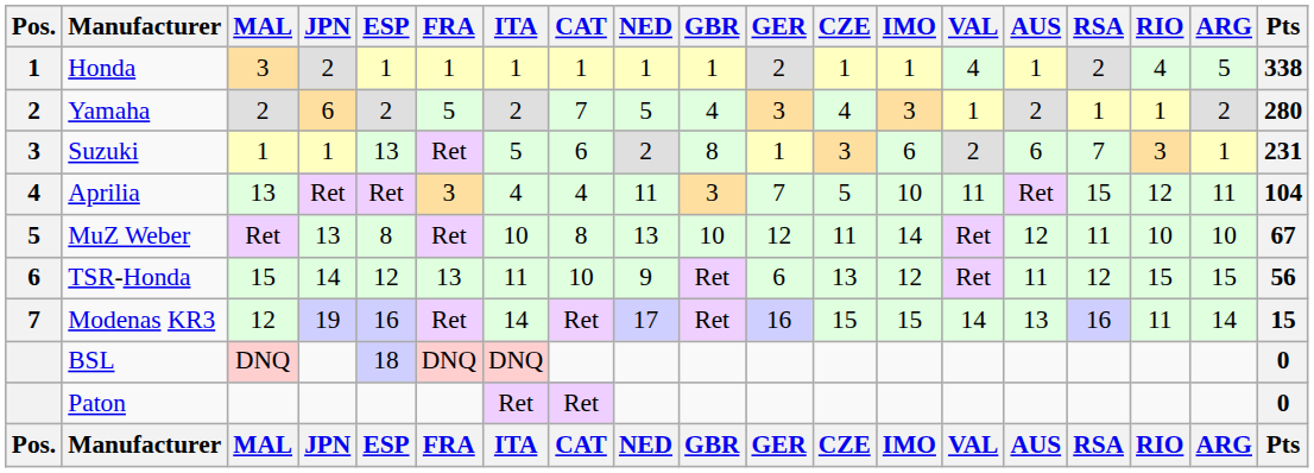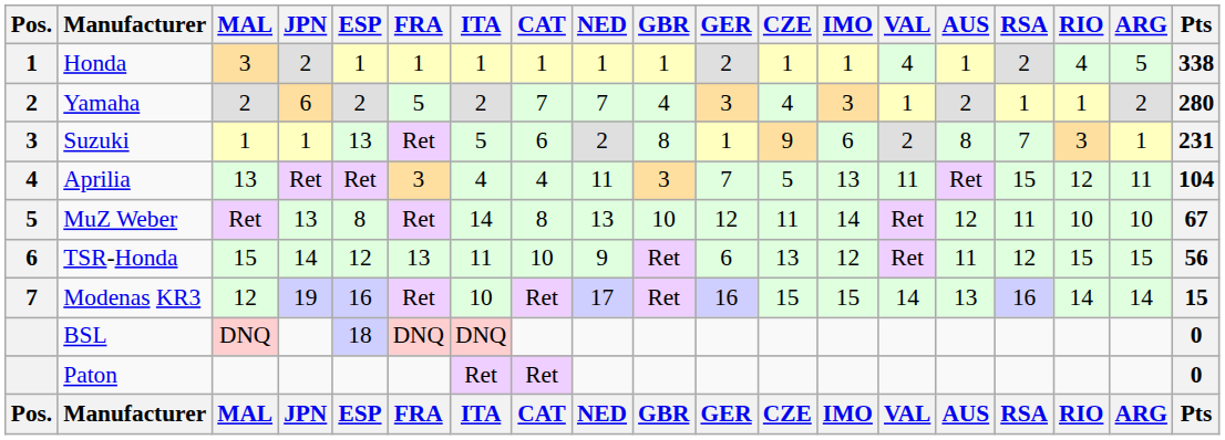 <table class="wikitable" style="font-size: 85%; text-align:center">
 <tr valign="top">
 <th valign="middle">Pos.</th>
 <th valign="middle">Manufacturer</th>
 <th><a href='#'>MAL</a><br></th>
 <th><a href='#'>JPN</a><br></th>
 <th><a href='#'>ESP</a><br></th>
 <th><a href='#'>FRA</a><br></th>
 <th><a href='#'>ITA</a><br></th>
 <th><a href='#'>CAT</a><br></th>
 <th><a href='#'>NED</a><br></th>
 <th><a href='#'>GBR</a><br></th>
 <th><a href='#'>GER</a><br></th>
 <th><a href='#'>CZE</a><br></th>
 <th><a href='#'>IMO</a><br></th>
 <th><a href='#'>VAL</a><br></th>
 <th><a href='#'>AUS</a><br></th>
 <th><a href='#'>RSA</a><br></th>
 <th><a href='#'>RIO</a><br></th>
 <th><a href='#'>ARG</a><br></th>
 <th valign="middle">Pts</th>
 </tr>
 <tr>
 <th>1</th>
 <td align="left"> <a href='#'>Honda</a></td>
 <td style="background:#ffdf9f;">3</td>
 <td style="background:#dfdfdf;">2</td>
 <td style="background:#ffffbf;">1</td>
 <td style="background:#ffffbf;">1</td>
 <td style="background:#ffffbf;">1</td>
 <td style="background:#ffffbf;">1</td>
 <td style="background:#ffffbf;">1</td>
 <td style="background:#ffffbf;">1</td>
 <td style="background:#dfdfdf;">2</td>
 <td style="background:#ffffbf;">1</td>
 <td style="background:#ffffbf;">1</td>
 <td style="background:#dfffdf;">4</td>
 <td style="background:#ffffbf;">1</td>
 <td style="background:#dfdfdf;">2</td>
 <td style="background:#dfffdf;">4</td>
 <td style="background:#dfffdf;">5</td>
 <th>338</th>
 </tr>
 <tr>
 <th>2</th>
 <td align="left"> <a href='#'>Yamaha</a></td>
 <td style="background:#dfdfdf;">2</td>
 <td style="background:#ffdf9f;">6</td>
 <td style="background:#dfdfdf;">2</td>
 <td style="background:#dfffdf;">5</td>
 <td style="background:#dfdfdf;">2</td>
 <td style="background:#dfffdf;">7</td>
-<td style="background:#dfffdf;">5</td>
+<td style="background:#dfffdf;">7</td>
 <td style="background:#dfffdf;">4</td>
 <td style="background:#ffdf9f;">3</td>
 <td style="background:#dfffdf;">4</td>
 <td style="background:#ffdf9f;">3</td>
 <td style="background:#ffffbf;">1</td>
 <td style="background:#dfdfdf;">2</td>
 <td style="background:#ffffbf;">1</td>
 <td style="background:#ffffbf;">1</td>
 <td style="background:#dfdfdf;">2</td>
 <th>280</th>
 </tr>
 <tr>
 <th>3</th>
 <td align="left"> <a href='#'>Suzuki</a></td>
 <td style="background:#ffffbf;">1</td>
 <td style="background:#ffffbf;">1</td>
 <td style="background:#dfffdf;">13</td>
 <td style="background:#efcfff;">Ret</td>
 <td style="background:#dfffdf;">5</td>
 <td style="background:#dfffdf;">6</td>
 <td style="background:#dfdfdf;">2</td>
 <td style="background:#dfffdf;">8</td>
 <td style="background:#ffffbf;">1</td>
-<td style="background:#ffdf9f;">3</td>
+<td style="background:#ffdf9f;">9</td>
 <td style="background:#dfffdf;">6</td>
 <td style="background:#dfdfdf;">2</td>
-<td style="background:#dfffdf;">6</td>
+<td style="background:#dfffdf;">8</td>
 <td style="background:#dfffdf;">7</td>
 <td style="background:#ffdf9f;">3</td>
 <td style="background:#ffffbf;">1</td>
 <th>231</th>
 </tr>
 <tr>
 <th>4</th>
 <td align="left"> <a href='#'>Aprilia</a></td>
 <td style="background:#dfffdf;">13</td>
 <td style="background:#efcfff;">Ret</td>
 <td style="background:#efcfff;">Ret</td>
 <td style="background:#ffdf9f;">3</td>
 <td style="background:#dfffdf;">4</td>
 <td style="background:#dfffdf;">4</td>
 <td style="background:#dfffdf;">11</td>
 <td style="background:#ffdf9f;">3</td>
 <td style="background:#dfffdf;">7</td>
 <td style="background:#dfffdf;">5</td>
-<td style="background:#dfffdf;">10</td>
+<td style="background:#dfffdf;">13</td>
 <td style="background:#dfffdf;">11</td>
 <td style="background:#efcfff;">Ret</td>
 <td style="background:#dfffdf;">15</td>
 <td style="background:#dfffdf;">12</td>
 <td style="background:#dfffdf;">11</td>
 <th>104</th>
 </tr>
 <tr>
 <th>5</th>
 <td align="left"> <a href='#'>MuZ Weber</a></td>
 <td style="background:#efcfff;">Ret</td>
 <td style="background:#dfffdf;">13</td>
 <td style="background:#dfffdf;">8</td>
 <td style="background:#efcfff;">Ret</td>
-<td style="background:#dfffdf;">10</td>
+<td style="background:#dfffdf;">14</td>
 <td style="background:#dfffdf;">8</td>
 <td style="background:#dfffdf;">13</td>
 <td style="background:#dfffdf;">10</td>
 <td style="background:#dfffdf;">12</td>
 <td style="background:#dfffdf;">11</td>
 <td style="background:#dfffdf;">14</td>
 <td style="background:#efcfff;">Ret</td>
 <td style="background:#dfffdf;">12</td>
 <td style="background:#dfffdf;">11</td>
 <td style="background:#dfffdf;">10</td>
 <td style="background:#dfffdf;">10</td>
 <th>67</th>
 </tr>
 <tr>
 <th>6</th>
 <td align="left"> <a href='#'>TSR</a>-<a href='#'>Honda</a></td>
 <td style="background:#dfffdf;">15</td>
 <td style="background:#dfffdf;">14</td>
 <td style="background:#dfffdf;">12</td>
 <td style="background:#dfffdf;">13</td>
 <td style="background:#dfffdf;">11</td>
 <td style="background:#dfffdf;">10</td>
 <td style="background:#dfffdf;">9</td>
 <td style="background:#efcfff;">Ret</td>
 <td style="background:#dfffdf;">6</td>
 <td style="background:#dfffdf;">13</td>
 <td style="background:#dfffdf;">12</td>
 <td style="background:#efcfff;">Ret</td>
 <td style="background:#dfffdf;">11</td>
 <td style="background:#dfffdf;">12</td>
 <td style="background:#dfffdf;">15</td>
 <td style="background:#dfffdf;">15</td>
 <th>56</th>
 </tr>
 <tr>
 <th>7</th>
 <td align="left" nowrap> <a href='#'>Modenas</a> <a href='#'>KR3</a></td>
 <td style="background:#dfffdf;">12</td>
 <td style="background:#cfcfff;">19</td>
 <td style="background:#cfcfff;">16</td>
 <td style="background:#efcfff;">Ret</td>
-<td style="background:#dfffdf;">14</td>
+<td style="background:#dfffdf;">10</td>
 <td style="background:#efcfff;">Ret</td>
 <td style="background:#cfcfff;">17</td>
 <td style="background:#efcfff;">Ret</td>
 <td style="background:#cfcfff;">16</td>
 <td style="background:#dfffdf;">15</td>
 <td style="background:#dfffdf;">15</td>
 <td style="background:#dfffdf;">14</td>
 <td style="background:#dfffdf;">13</td>
 <td style="background:#cfcfff;">16</td>
-<td style="background:#dfffdf;">11</td>
+<td style="background:#dfffdf;">14</td>
 <td style="background:#dfffdf;">14</td>
 <th>15</th>
 </tr>
 <tr>
 <th></th>
 <td align="left"> <a href='#'>BSL</a></td>
 <td style="background:#ffcfcf;">DNQ</td>
 <td></td>
 <td style="background:#cfcfff;">18</td>
 <td style="background:#ffcfcf;">DNQ</td>
 <td style="background:#ffcfcf;">DNQ</td>
 <td></td>
 <td></td>
 <td></td>
 <td></td>
 <td></td>
 <td></td>
 <td></td>
 <td></td>
 <td></td>
 <td></td>
 <td></td>
 <th>0</th>
 </tr>
 <tr>
 <th></th>
 <td align="left"> <a href='#'>Paton</a></td>
 <td></td>
 <td></td>
 <td></td>
 <td></td>
 <td style="background:#efcfff;">Ret</td>
 <td style="background:#efcfff;">Ret</td>
 <td></td>
 <td></td>
 <td></td>
 <td></td>
 <td></td>
 <td></td>
 <td></td>
 <td></td>
 <td></td>
 <td></td>
 <th>0</th>
 </tr>
 <tr valign="top">
 <th valign="middle">Pos.</th>
 <th valign="middle">Manufacturer</th>
 <th><a href='#'>MAL</a><br></th>
 <th><a href='#'>JPN</a><br></th>
 <th><a href='#'>ESP</a><br></th>
 <th><a href='#'>FRA</a><br></th>
 <th><a href='#'>ITA</a><br></th>
 <th><a href='#'>CAT</a><br></th>
 <th><a href='#'>NED</a><br></th>
 <th><a href='#'>GBR</a><br></th>
 <th><a href='#'>GER</a><br></th>
 <th><a href='#'>CZE</a><br></th>
 <th><a href='#'>IMO</a><br></th>
 <th><a href='#'>VAL</a><br></th>
 <th><a href='#'>AUS</a><br></th>
 <th><a href='#'>RSA</a><br></th>
 <th><a href='#'>RIO</a><br></th>
 <th><a href='#'>ARG</a><br></th>
 <th valign="middle">Pts</th>
 </tr>
 </table>
